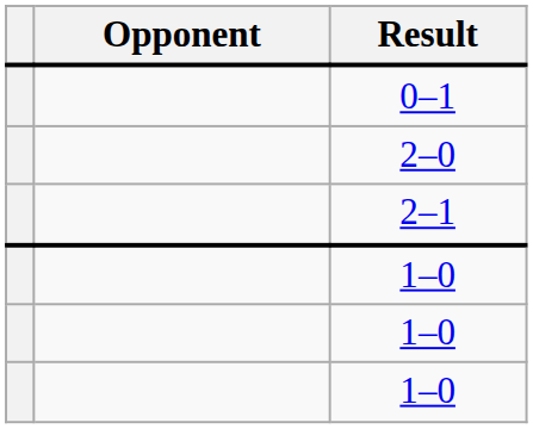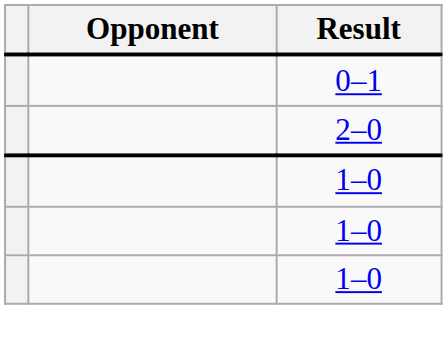 <table class="wikitable plainrowheaders" style="text-align:center;margin-left:1em;float:right;clear:right;min-width:226px">
 <tr>
 <th scope="col"></th>
 <th scope="col">Opponent</th>
 <th scope="col">Result</th>
 </tr>
 <tr style="border-top:2px solid black">
 <th scope="row" style="text-align:center"></th>
 <td align="left"></td>
 <td><a href='#'>0–1</a></td>
 </tr>
 <tr>
 <th scope="row" style="text-align:center"></th>
 <td align="left"></td>
 <td><a href='#'>2–0</a></td>
-</tr>
-<tr>
-<th scope="row" style="text-align:center"></th>
-<td align="left"></td>
-<td><a href='#'>2–1</a></td>
 </tr>
 <tr style="border-top:2px solid black">
 <th scope="row" style="text-align:center"></th>
 <td align="left"></td>
 <td><a href='#'>1–0</a></td>
 </tr>
 <tr>
 <th scope="row" style="text-align:center"></th>
 <td align="left"></td>
 <td><a href='#'>1–0</a></td>
 </tr>
 <tr>
 <th scope="row" style="text-align:center"></th>
 <td align="left"></td>
 <td><a href='#'>1–0</a></td>
 </tr>
 </table>
